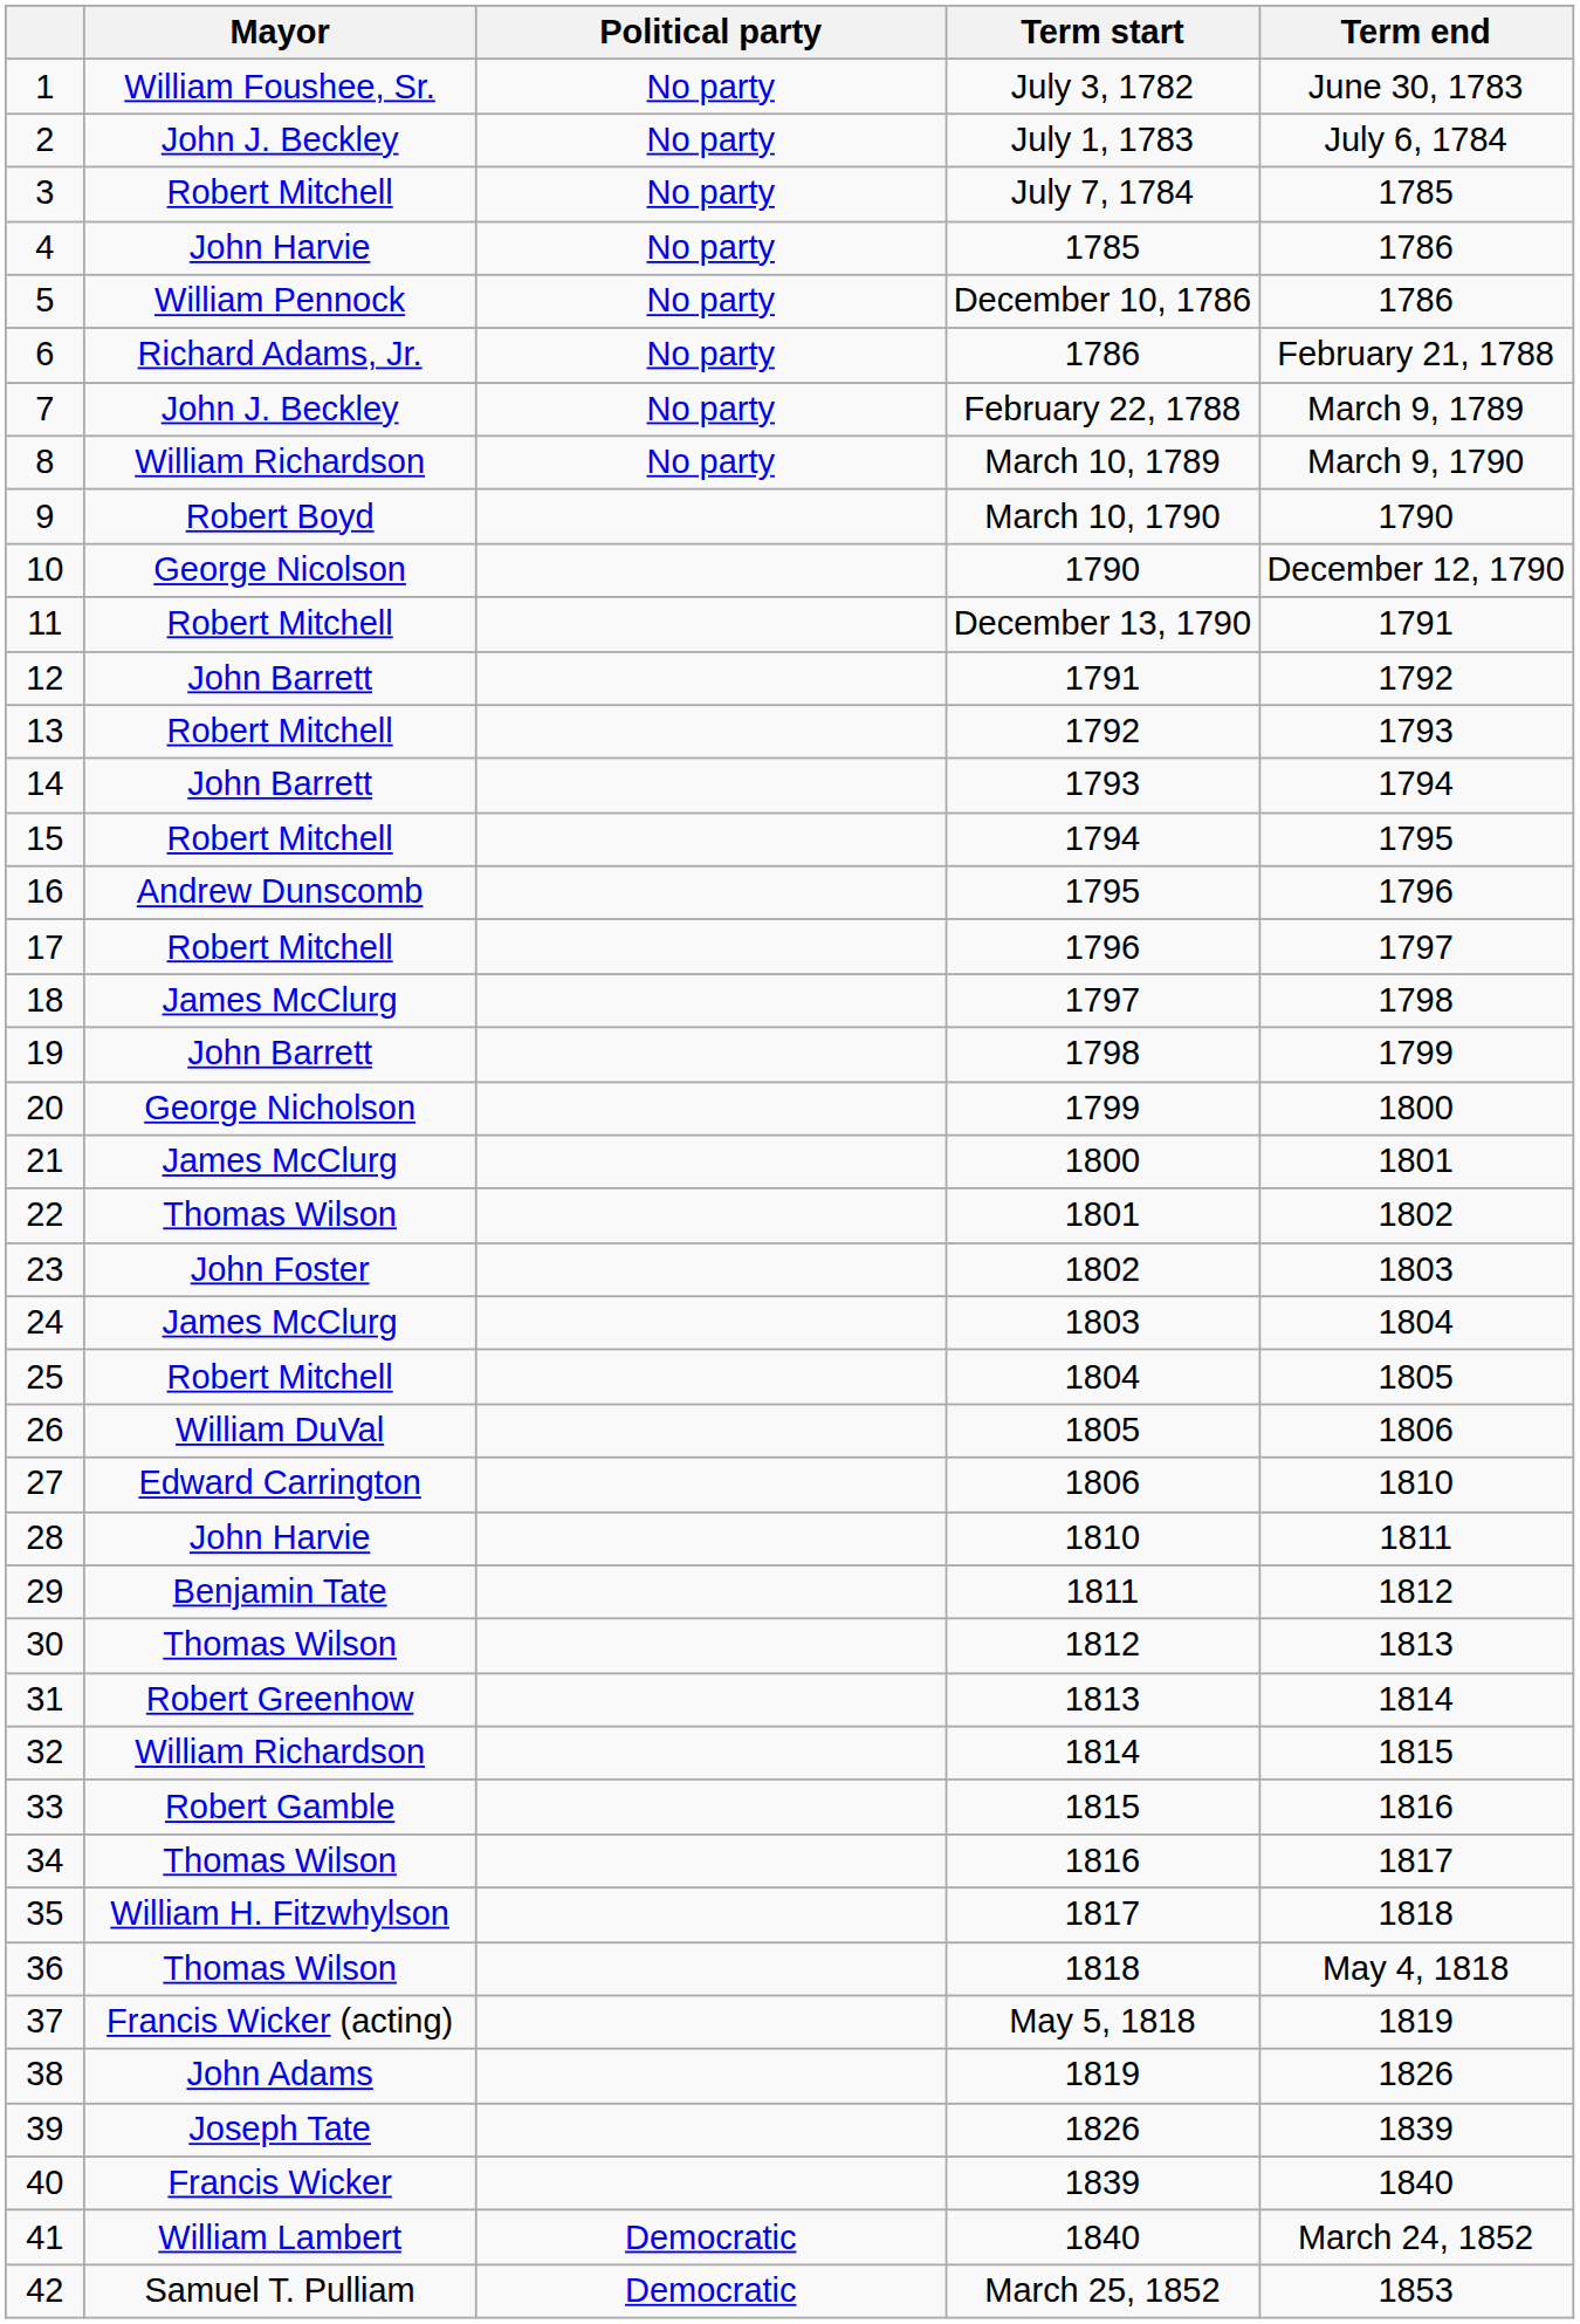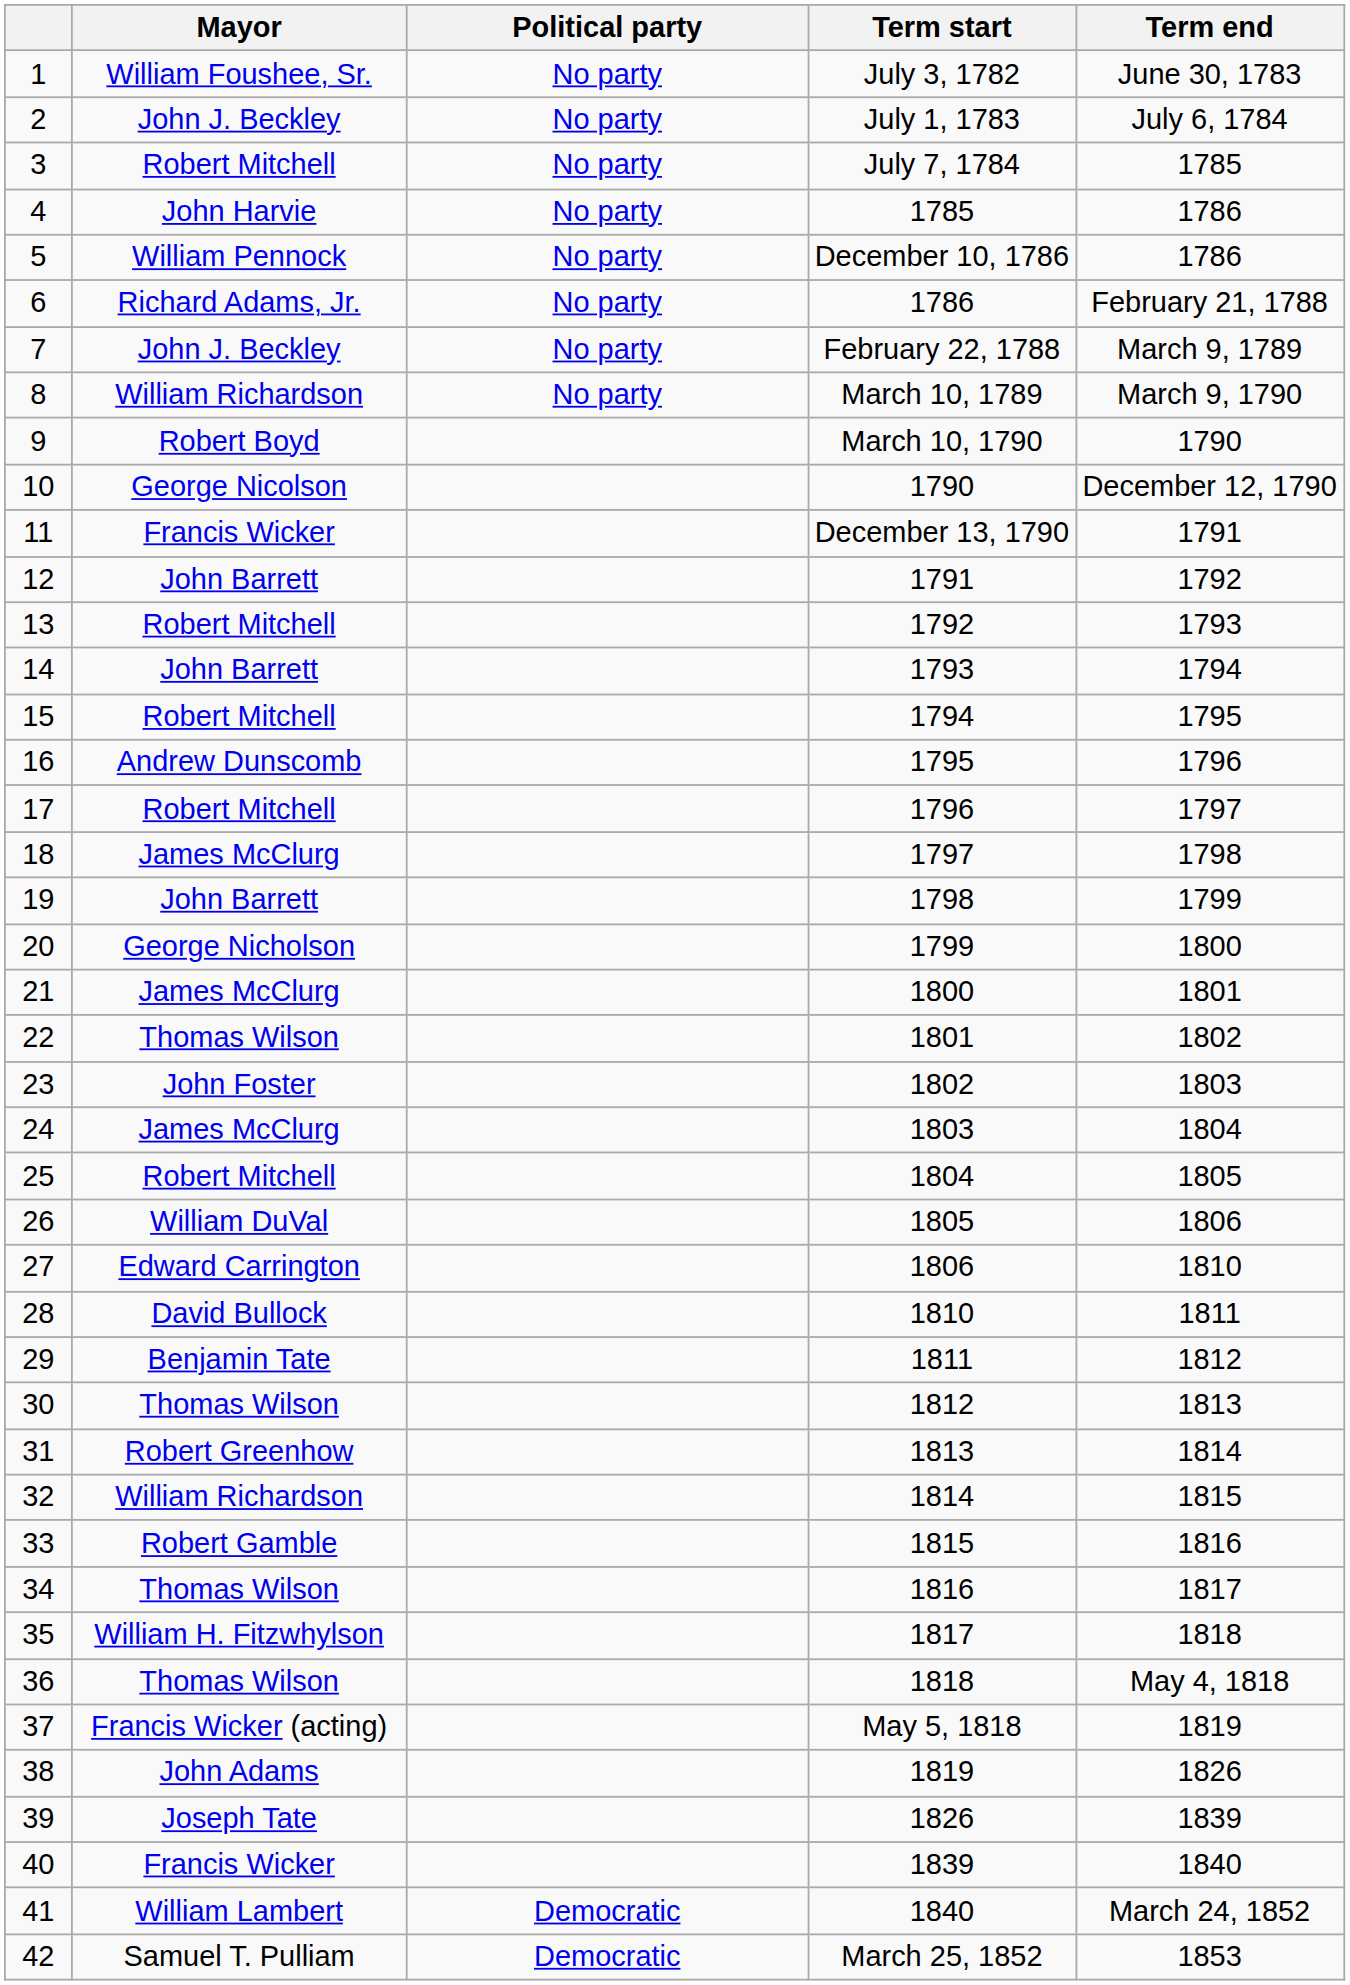 <table class="wikitable" style="text-align:center">
 <tr>
 <th width="5%"></th>
 <th width="25%">Mayor</th>
 <th width-"15%">Political party</th>
 <th width="20%">Term start</th>
 <th width="20%">Term end</th>
 </tr>
 <tr>
 <td>1</td>
 <td><a href='#'>William Foushee, Sr.</a></td>
 <td><a href='#'>No party</a></td>
 <td>July 3, 1782</td>
 <td>June 30, 1783</td>
 </tr>
 <tr>
 <td>2</td>
 <td><a href='#'>John J. Beckley</a></td>
 <td><a href='#'>No party</a></td>
 <td>July 1, 1783</td>
 <td>July 6, 1784</td>
 </tr>
 <tr>
 <td>3</td>
 <td><a href='#'>Robert Mitchell</a></td>
 <td><a href='#'>No party</a></td>
 <td>July 7, 1784</td>
 <td>1785</td>
 </tr>
 <tr>
 <td>4</td>
 <td><a href='#'>John Harvie</a></td>
 <td><a href='#'>No party</a></td>
 <td>1785</td>
 <td>1786</td>
 </tr>
 <tr>
 <td>5</td>
 <td><a href='#'>William Pennock</a></td>
 <td><a href='#'>No party</a></td>
 <td>December 10, 1786</td>
 <td>1786</td>
 </tr>
 <tr>
 <td>6</td>
 <td><a href='#'>Richard Adams, Jr.</a></td>
 <td><a href='#'>No party</a></td>
 <td>1786</td>
 <td>February 21, 1788</td>
 </tr>
 <tr>
 <td>7</td>
 <td><a href='#'>John J. Beckley</a></td>
 <td><a href='#'>No party</a></td>
 <td>February 22, 1788</td>
 <td>March 9, 1789</td>
 </tr>
 <tr>
 <td>8</td>
 <td><a href='#'>William Richardson</a></td>
 <td><a href='#'>No party</a></td>
 <td>March 10, 1789</td>
 <td>March 9, 1790</td>
 </tr>
 <tr>
 <td>9</td>
 <td><a href='#'>Robert Boyd</a></td>
 <td></td>
 <td>March 10, 1790</td>
 <td>1790</td>
 </tr>
 <tr>
 <td>10</td>
 <td><a href='#'>George Nicolson</a></td>
 <td></td>
 <td>1790</td>
 <td>December 12, 1790</td>
 </tr>
 <tr>
 <td>11</td>
-<td><a href='#'>Robert Mitchell</a></td>
+<td><a href='#'>Francis Wicker</a></td>
 <td></td>
 <td>December 13, 1790</td>
 <td>1791</td>
 </tr>
 <tr>
 <td>12</td>
 <td><a href='#'>John Barrett</a></td>
 <td></td>
 <td>1791</td>
 <td>1792</td>
 </tr>
 <tr>
 <td>13</td>
 <td><a href='#'>Robert Mitchell</a></td>
 <td></td>
 <td>1792</td>
 <td>1793</td>
 </tr>
 <tr>
 <td>14</td>
 <td><a href='#'>John Barrett</a></td>
 <td></td>
 <td>1793</td>
 <td>1794</td>
 </tr>
 <tr>
 <td>15</td>
 <td><a href='#'>Robert Mitchell</a></td>
 <td></td>
 <td>1794</td>
 <td>1795</td>
 </tr>
 <tr>
 <td>16</td>
 <td><a href='#'>Andrew Dunscomb</a></td>
 <td></td>
 <td>1795</td>
 <td>1796</td>
 </tr>
 <tr>
 <td>17</td>
 <td><a href='#'>Robert Mitchell</a></td>
 <td></td>
 <td>1796</td>
 <td>1797</td>
 </tr>
 <tr>
 <td>18</td>
 <td><a href='#'>James McClurg</a></td>
 <td></td>
 <td>1797</td>
 <td>1798</td>
 </tr>
 <tr>
 <td>19</td>
 <td><a href='#'>John Barrett</a></td>
 <td></td>
 <td>1798</td>
 <td>1799</td>
 </tr>
 <tr>
 <td>20</td>
 <td><a href='#'>George Nicholson</a></td>
 <td></td>
 <td>1799</td>
 <td>1800</td>
 </tr>
 <tr>
 <td>21</td>
 <td><a href='#'>James McClurg</a></td>
 <td></td>
 <td>1800</td>
 <td>1801</td>
 </tr>
 <tr>
 <td>22</td>
 <td><a href='#'>Thomas Wilson</a></td>
 <td></td>
 <td>1801</td>
 <td>1802</td>
 </tr>
 <tr>
 <td>23</td>
 <td><a href='#'>John Foster</a></td>
 <td></td>
 <td>1802</td>
 <td>1803</td>
 </tr>
 <tr>
 <td>24</td>
 <td><a href='#'>James McClurg</a></td>
 <td></td>
 <td>1803</td>
 <td>1804</td>
 </tr>
 <tr>
 <td>25</td>
 <td><a href='#'>Robert Mitchell</a></td>
 <td></td>
 <td>1804</td>
 <td>1805</td>
 </tr>
 <tr>
 <td>26</td>
 <td><a href='#'>William DuVal</a></td>
 <td></td>
 <td>1805</td>
 <td>1806</td>
 </tr>
 <tr>
 <td>27</td>
 <td><a href='#'>Edward Carrington</a></td>
 <td></td>
 <td>1806</td>
 <td>1810</td>
 </tr>
 <tr>
 <td>28</td>
-<td><a href='#'>John Harvie</a></td>
+<td><a href='#'>David Bullock</a></td>
 <td></td>
 <td>1810</td>
 <td>1811</td>
 </tr>
 <tr>
 <td>29</td>
 <td><a href='#'>Benjamin Tate</a></td>
 <td></td>
 <td>1811</td>
 <td>1812</td>
 </tr>
 <tr>
 <td>30</td>
 <td><a href='#'>Thomas Wilson</a></td>
 <td></td>
 <td>1812</td>
 <td>1813</td>
 </tr>
 <tr>
 <td>31</td>
 <td><a href='#'>Robert Greenhow</a></td>
 <td></td>
 <td>1813</td>
 <td>1814</td>
 </tr>
 <tr>
 <td>32</td>
 <td><a href='#'>William Richardson</a></td>
 <td></td>
 <td>1814</td>
 <td>1815</td>
 </tr>
 <tr>
 <td>33</td>
 <td><a href='#'>Robert Gamble</a></td>
 <td></td>
 <td>1815</td>
 <td>1816</td>
 </tr>
 <tr>
 <td>34</td>
 <td><a href='#'>Thomas Wilson</a></td>
 <td></td>
 <td>1816</td>
 <td>1817</td>
 </tr>
 <tr>
 <td>35</td>
 <td><a href='#'>William H. Fitzwhylson</a></td>
 <td></td>
 <td>1817</td>
 <td>1818</td>
 </tr>
 <tr>
 <td>36</td>
 <td><a href='#'>Thomas Wilson</a></td>
 <td></td>
 <td>1818</td>
 <td>May 4, 1818</td>
 </tr>
 <tr>
 <td>37</td>
 <td><a href='#'>Francis Wicker</a> (acting)</td>
 <td></td>
 <td>May 5, 1818</td>
 <td>1819</td>
 </tr>
 <tr>
 <td>38</td>
 <td><a href='#'>John Adams</a></td>
 <td></td>
 <td>1819</td>
 <td>1826</td>
 </tr>
 <tr>
 <td>39</td>
 <td><a href='#'>Joseph Tate</a></td>
 <td></td>
 <td>1826</td>
 <td>1839</td>
 </tr>
 <tr>
 <td>40</td>
 <td><a href='#'>Francis Wicker</a></td>
 <td></td>
 <td>1839</td>
 <td>1840</td>
 </tr>
 <tr>
 <td>41</td>
 <td><a href='#'>William Lambert</a></td>
 <td><a href='#'>Democratic</a></td>
 <td>1840</td>
 <td>March 24, 1852</td>
 </tr>
 <tr>
 <td>42</td>
 <td>Samuel T. Pulliam</td>
 <td><a href='#'>Democratic</a></td>
 <td>March 25, 1852</td>
 <td>1853</td>
 </tr>
 </table>
